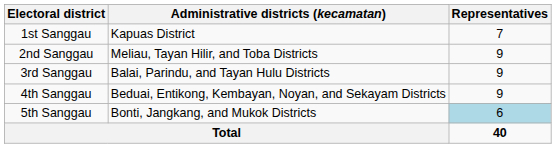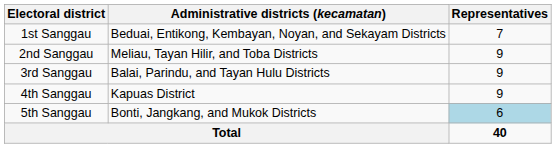 <table class="wikitable">
 <tr>
 <th>Electoral district</th>
 <th>Administrative districts (<em>kecamatan</em>)</th>
 <th>Representatives</th>
 </tr>
 <tr>
 <td align="center">1st Sanggau</td>
-<td>Kapuas District</td>
+<td>Beduai, Entikong, Kembayan, Noyan, and Sekayam Districts</td>
 <td align="center">7</td>
 </tr>
 <tr>
 <td align="center">2nd Sanggau</td>
 <td>Meliau, Tayan Hilir, and Toba Districts</td>
 <td align="center">9</td>
 </tr>
 <tr>
 <td align="center">3rd Sanggau</td>
 <td>Balai, Parindu, and Tayan Hulu Districts</td>
 <td align="center">9</td>
 </tr>
 <tr>
 <td align="center">4th Sanggau</td>
-<td>Beduai, Entikong, Kembayan, Noyan, and Sekayam Districts</td>
+<td>Kapuas District</td>
 <td align="center">9</td>
 </tr>
 <tr>
 <td align="center">5th Sanggau</td>
 <td>Bonti, Jangkang, and Mukok Districts</td>
 <td align="center" style="background: lightblue;">6</td>
 </tr>
 <tr>
 <th colspan="2">Total</th>
 <td align="center"><strong>40</strong></td>
 </tr>
 </table>
